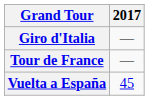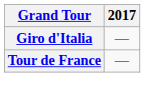 <table class="wikitable plainrowheaders">
 <tr>
 <th scope="col"><a href='#'>Grand Tour</a></th>
 <th scope="col">2017</th>
 </tr>
 <tr style="text-align:center;">
 <th scope="row"> <a href='#'>Giro d'Italia</a></th>
 <td>—</td>
 </tr>
 <tr style="text-align:center;">
 <th scope="row"> <a href='#'>Tour de France</a></th>
 <td>—</td>
 </tr>
-<tr style="text-align:center;">
-<th scope="row"> <a href='#'>Vuelta a España</a></th>
-<td><a href='#'>45</a></td>
-</tr>
 </table>
